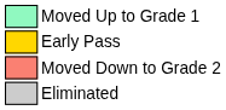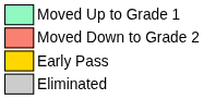 <table class="toccolours" style="font-size: 85%; white-space: nowrap">
 <tr>
 <td style="background:#90F9C0; border: 1px solid black;">      </td>
 <td>Moved Up to Grade 1</td>
 </tr>
 <tr>
+<td style="background:salmon; border: 1px solid black;">      </td>
+<td>Moved Down to Grade 2</td>
+</tr>
+<tr>
 <td style="background:#FFD700; border: 1px solid black;">      </td>
 <td>Early Pass</td>
-</tr>
-<tr>
-<td style="background:salmon; border: 1px solid black;">      </td>
-<td>Moved Down to Grade 2</td>
 </tr>
 <tr>
 <td style="background:#CCCCCC; border: 1px solid black;">      </td>
 <td>Eliminated</td>
 </tr>
 </table>
